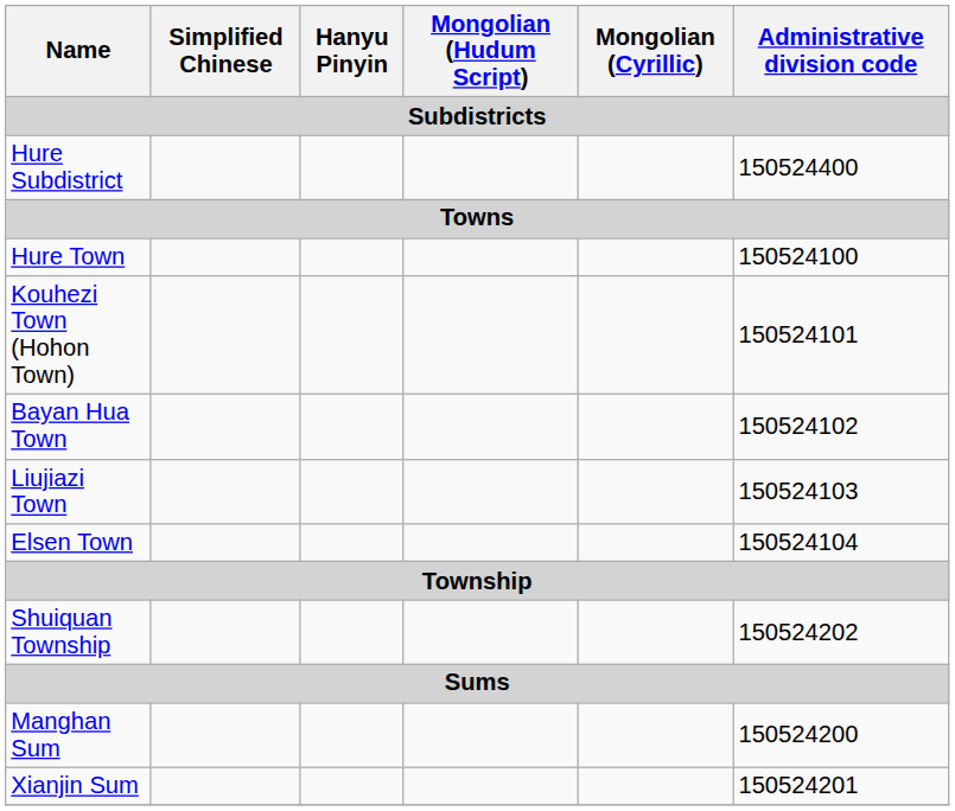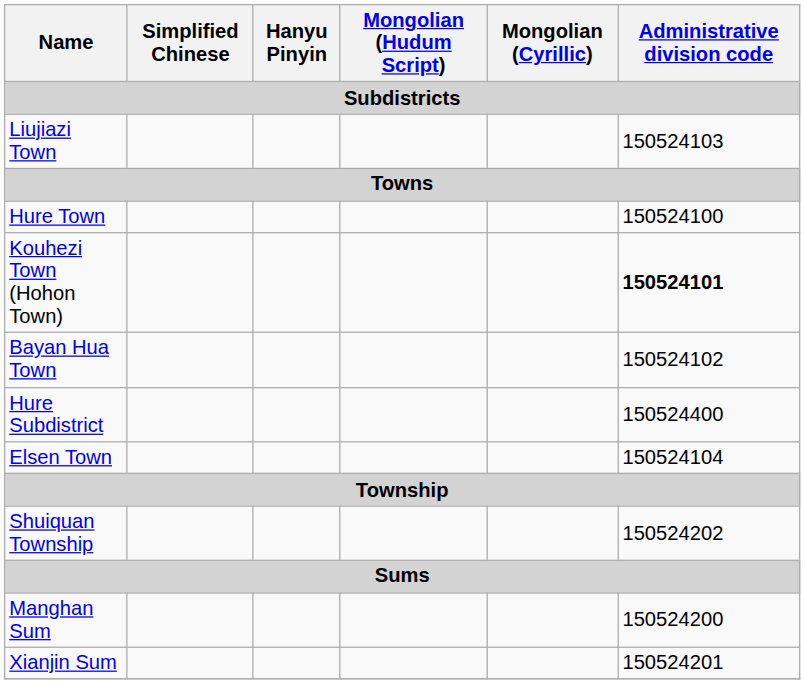 <table class="wikitable" align="center" style="width:50%; border="1">
 <tr>
 <th>Name</th>
 <th>Simplified Chinese</th>
 <th>Hanyu Pinyin</th>
 <th><a href='#'>Mongolian</a> (<a href='#'>Hudum Script</a>)</th>
 <th>Mongolian (<a href='#'>Cyrillic</a>)</th>
 <th><a href='#'>Administrative division code</a></th>
 </tr>
 <tr>
 <td colspan="6"  style="text-align:center; background:#d3d3d3;"><strong>Subdistricts</strong></td>
 </tr>
-<tr --------->
-<td><a href='#'>Hure Subdistrict</a></td>
+<tr>
+<td><a href='#'>Liujiazi Town</a></td>
 <td></td>
 <td></td>
 <td></td>
 <td></td>
-<td>150524400</td>
+<td>150524103</td>
 </tr>
 <tr>
 <td colspan="6"  style="text-align:center; background:#d3d3d3;"><strong>Towns</strong></td>
 </tr>
 <tr --------->
 <td><a href='#'>Hure Town</a></td>
 <td></td>
 <td></td>
 <td></td>
 <td></td>
 <td>150524100</td>
 </tr>
 <tr>
 <td><a href='#'>Kouhezi Town</a><br>(Hohon Town)</td>
 <td></td>
 <td></td>
 <td></td>
 <td></td>
-<td>150524101</td>
+<td><strong>150524101</strong></td>
 </tr>
 <tr>
 <td><a href='#'>Bayan Hua Town</a></td>
 <td></td>
 <td></td>
 <td></td>
 <td></td>
 <td>150524102</td>
 </tr>
-<tr>
-<td><a href='#'>Liujiazi Town</a></td>
+<tr --------->
+<td><a href='#'>Hure Subdistrict</a></td>
 <td></td>
 <td></td>
 <td></td>
 <td></td>
-<td>150524103</td>
+<td>150524400</td>
 </tr>
 <tr>
 <td><a href='#'>Elsen Town</a></td>
 <td></td>
 <td></td>
 <td></td>
 <td></td>
 <td>150524104</td>
 </tr>
 <tr>
 <td colspan="6"  style="text-align:center; background:#d3d3d3;"><strong>Township</strong></td>
 </tr>
 <tr --------->
 <td><a href='#'>Shuiquan Township</a></td>
 <td></td>
 <td></td>
 <td></td>
 <td></td>
 <td>150524202</td>
 </tr>
 <tr>
 <td colspan="6"  style="text-align:center; background:#d3d3d3;"><strong>Sums</strong></td>
 </tr>
 <tr --------->
 <td><a href='#'>Manghan Sum</a></td>
 <td></td>
 <td></td>
 <td></td>
 <td></td>
 <td>150524200</td>
 </tr>
 <tr>
 <td><a href='#'>Xianjin Sum</a></td>
 <td></td>
 <td></td>
 <td></td>
 <td></td>
 <td>150524201</td>
 </tr>
 <tr>
 </tr>
 </table>
